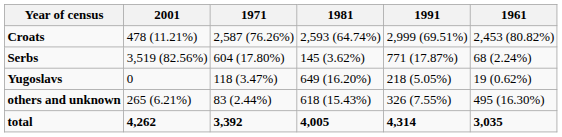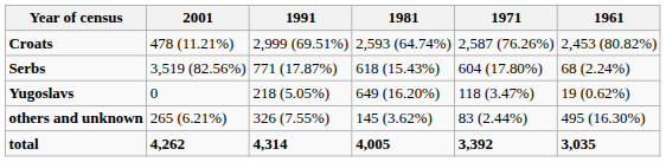 <table class="wikitable" style="font-size:95%;">
 <tr>
 <th>Year of census</th>
 <th>2001</th>
+<th>1991</th>
+<th>1981</th>
 <th>1971</th>
-<th>1981</th>
-<th>1991</th>
 <th>1961</th>
 </tr>
 <tr>
 <td><strong>Croats</strong></td>
 <td>478 (11.21%)</td>
+<td>2,999 (69.51%)</td>
+<td>2,593 (64.74%)</td>
 <td>2,587 (76.26%)</td>
-<td>2,593 (64.74%)</td>
-<td>2,999 (69.51%)</td>
 <td>2,453 (80.82%)</td>
 </tr>
 <tr>
 <td><strong>Serbs</strong></td>
 <td>3,519 (82.56%)</td>
+<td>771 (17.87%)</td>
+<td>618 (15.43%)</td>
 <td>604 (17.80%)</td>
-<td>145 (3.62%)</td>
-<td>771 (17.87%)</td>
 <td>68 (2.24%)</td>
 </tr>
 <tr>
 <td><strong>Yugoslavs</strong></td>
 <td>0</td>
+<td>218 (5.05%)</td>
+<td>649 (16.20%)</td>
 <td>118 (3.47%)</td>
-<td>649 (16.20%)</td>
-<td>218 (5.05%)</td>
 <td>19 (0.62%)</td>
 </tr>
 <tr>
 <td><strong>others and unknown</strong></td>
 <td>265 (6.21%)</td>
+<td>326 (7.55%)</td>
+<td>145 (3.62%)</td>
 <td>83 (2.44%)</td>
-<td>618 (15.43%)</td>
-<td>326 (7.55%)</td>
 <td>495 (16.30%)</td>
 </tr>
 <tr>
 <td><strong>total</strong></td>
 <td><strong>4,262</strong></td>
+<td><strong>4,314</strong></td>
+<td><strong>4,005</strong></td>
 <td><strong>3,392</strong></td>
-<td><strong>4,005</strong></td>
-<td><strong>4,314</strong></td>
 <td><strong>3,035</strong></td>
 </tr>
 </table>
